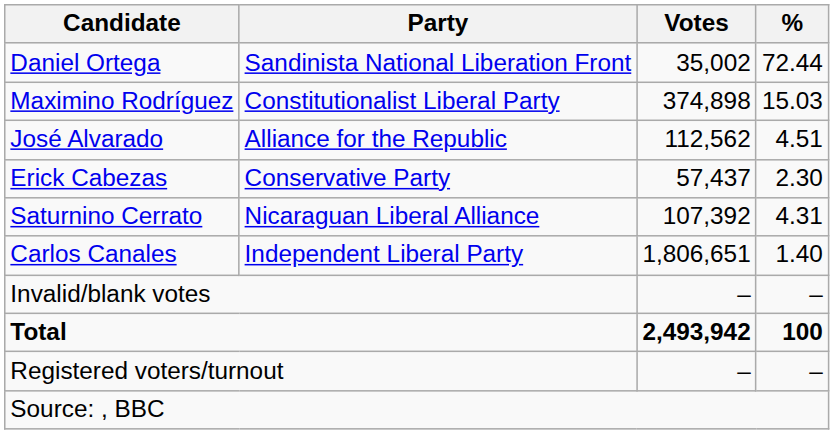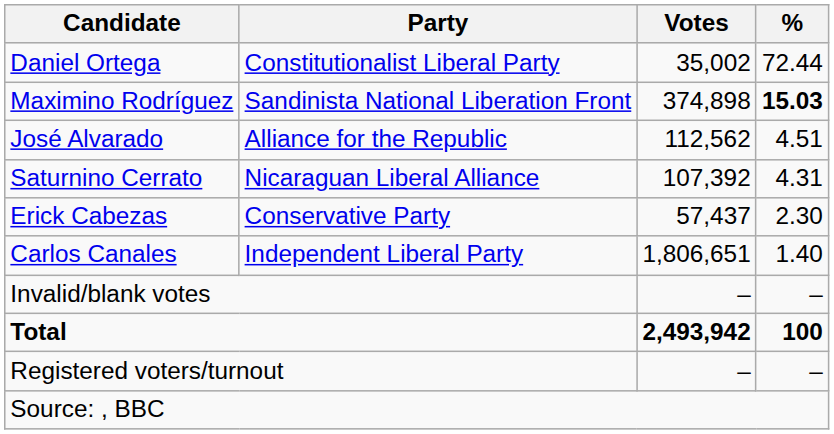 <table class="wikitable" style="text-align:right">
 <tr>
 <th>Candidate</th>
 <th>Party</th>
 <th>Votes</th>
 <th>%</th>
 </tr>
 <tr>
 <td align="left"><a href='#'>Daniel Ortega</a></td>
-<td align="left"><a href='#'>Sandinista National Liberation Front</a></td>
+<td align="left"><a href='#'>Constitutionalist Liberal Party</a></td>
 <td>35,002</td>
 <td>72.44</td>
 </tr>
 <tr>
 <td align="left"><a href='#'>Maximino Rodríguez</a></td>
-<td align="left"><a href='#'>Constitutionalist Liberal Party</a></td>
+<td align="left"><a href='#'>Sandinista National Liberation Front</a></td>
 <td>374,898</td>
-<td>15.03</td>
+<td><strong>15.03</strong></td>
 </tr>
 <tr>
 <td align="left"><a href='#'>José Alvarado</a></td>
 <td align="left"><a href='#'>Alliance for the Republic</a></td>
 <td>112,562</td>
 <td>4.51</td>
 </tr>
 <tr>
+<td align="left"><a href='#'>Saturnino Cerrato</a></td>
+<td align="left"><a href='#'>Nicaraguan Liberal Alliance</a></td>
+<td>107,392</td>
+<td>4.31</td>
+</tr>
+<tr>
 <td align="left"><a href='#'>Erick Cabezas</a></td>
 <td align="left"><a href='#'>Conservative Party</a></td>
 <td>57,437</td>
 <td>2.30</td>
-</tr>
-<tr>
-<td align="left"><a href='#'>Saturnino Cerrato</a></td>
-<td align="left"><a href='#'>Nicaraguan Liberal Alliance</a></td>
-<td>107,392</td>
-<td>4.31</td>
 </tr>
 <tr>
 <td align="left"><a href='#'>Carlos Canales</a></td>
 <td align="left"><a href='#'>Independent Liberal Party</a></td>
 <td>1,806,651</td>
 <td>1.40</td>
 </tr>
 <tr>
 <td colspan="2" align="left">Invalid/blank votes</td>
 <td>–</td>
 <td>–</td>
 </tr>
 <tr>
 <td colspan="2" align="left"><strong>Total</strong></td>
 <td><strong>2,493,942</strong></td>
 <td><strong>100</strong></td>
 </tr>
 <tr>
 <td colspan="2" align="left">Registered voters/turnout</td>
 <td>–</td>
 <td>–</td>
 </tr>
 <tr>
 <td colspan="4" align="left">Source: , BBC</td>
 </tr>
 </table>
